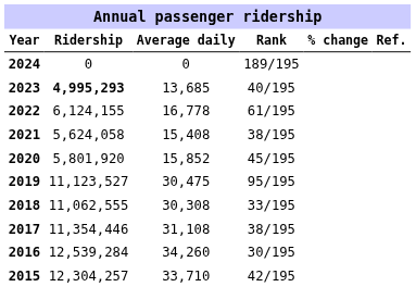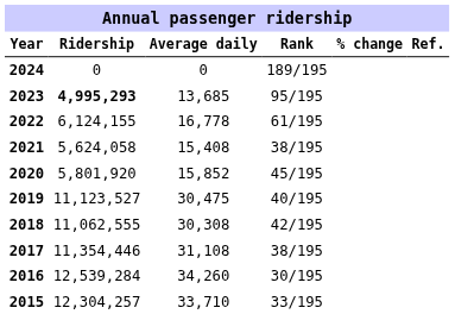 <table class="toccolours" cellpadding="4" cellspacing="0" style="text-align:right;">
 <tr>
 <th colspan="6"  style="background-color:#ccf; background-color:#ccf; font-size:110%; text-align:center;">Annual passenger ridership</th>
 </tr>
 <tr style="font-size:95%; text-align:center">
 <th style="border-bottom:1px solid black">Year</th>
 <th style="border-bottom:1px solid black">Ridership</th>
 <th style="border-bottom:1px solid black">Average daily</th>
 <th style="border-bottom:1px solid black">Rank</th>
 <th style="border-bottom:1px solid black">% change</th>
 <th style="border-bottom:1px solid black">Ref.</th>
 </tr>
 <tr style="text-align:center;">
 <td><strong>2024</strong></td>
 <td>0</td>
 <td>0</td>
 <td>189/195</td>
 <td></td>
 <td></td>
 </tr>
 <tr style="text-align:center;">
 <td><strong>2023</strong></td>
 <td><strong>4,995,293</strong></td>
 <td>13,685</td>
-<td>40/195</td>
+<td>95/195</td>
 <td></td>
 <td></td>
 </tr>
 <tr style="text-align:center;">
 <td><strong>2022</strong></td>
 <td>6,124,155</td>
 <td>16,778</td>
 <td>61/195</td>
 <td></td>
 <td></td>
 </tr>
 <tr style="text-align:center;">
 <td><strong>2021</strong></td>
 <td>5,624,058</td>
 <td>15,408</td>
 <td>38/195</td>
 <td></td>
 <td></td>
 </tr>
 <tr style="text-align:center;">
 <td><strong>2020</strong></td>
 <td>5,801,920</td>
 <td>15,852</td>
 <td>45/195</td>
 <td></td>
 <td></td>
 </tr>
 <tr style="text-align:center;">
 <td><strong>2019</strong></td>
 <td>11,123,527</td>
 <td>30,475</td>
-<td>95/195</td>
+<td>40/195</td>
 <td></td>
 <td></td>
 </tr>
 <tr style="text-align:center;">
 <td><strong>2018</strong></td>
 <td>11,062,555</td>
 <td>30,308</td>
-<td>33/195</td>
+<td>42/195</td>
 <td></td>
 <td></td>
 </tr>
 <tr style="text-align:center;">
 <td><strong>2017</strong></td>
 <td>11,354,446</td>
 <td>31,108</td>
 <td>38/195</td>
 <td></td>
 <td></td>
 </tr>
 <tr style="text-align:center;">
 <td><strong>2016</strong></td>
 <td>12,539,284</td>
 <td>34,260</td>
 <td>30/195</td>
 <td></td>
 <td></td>
 </tr>
 <tr style="text-align:center;">
 <td><strong>2015</strong></td>
 <td>12,304,257</td>
 <td>33,710</td>
-<td>42/195</td>
+<td>33/195</td>
 <td></td>
 <td></td>
 </tr>
 </table>
